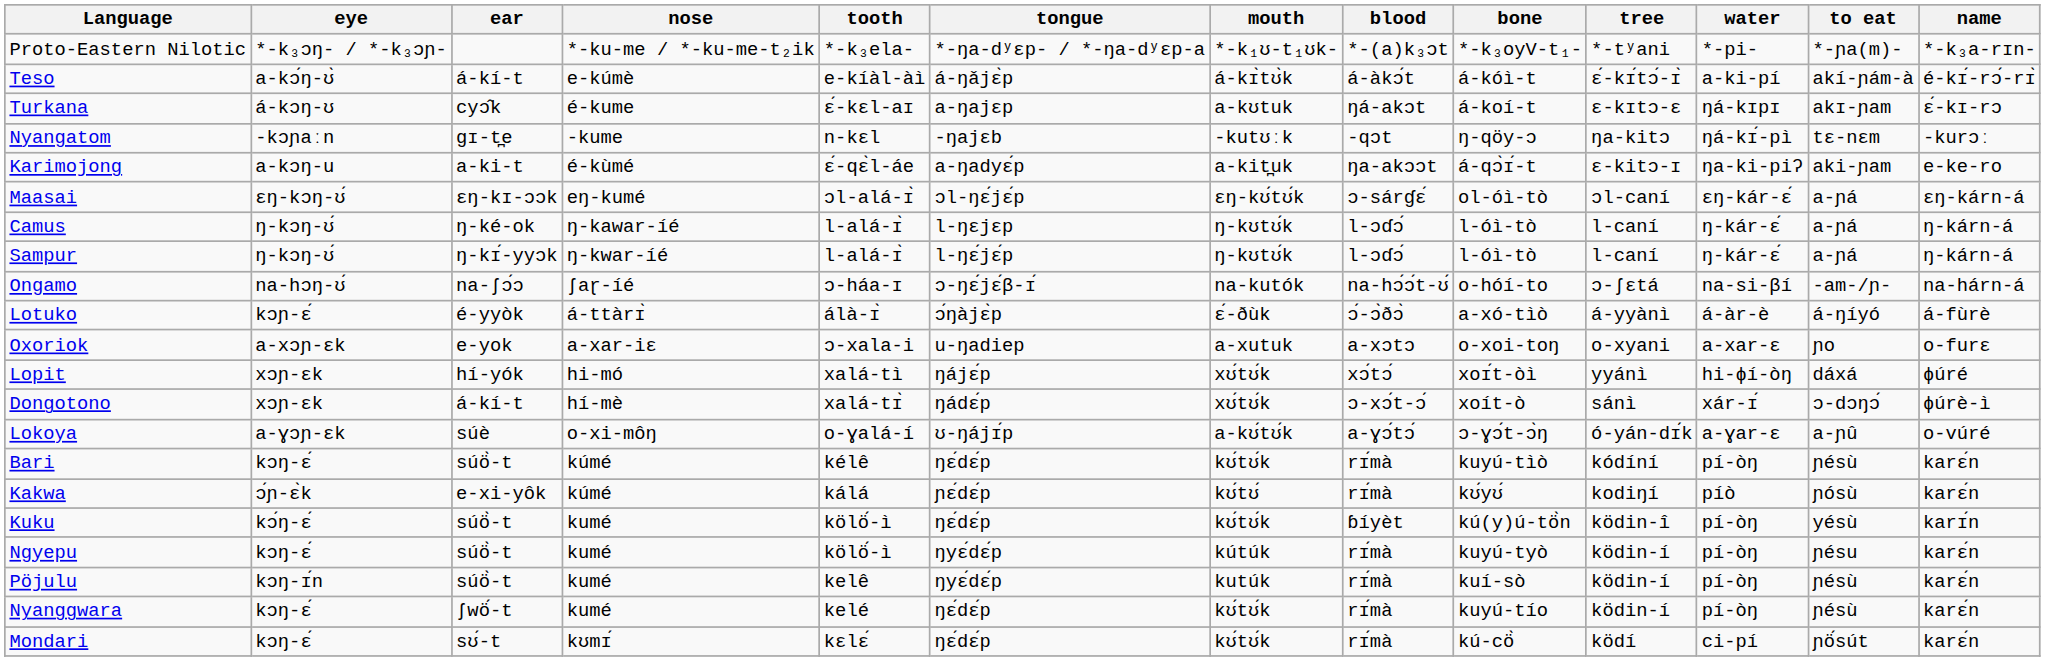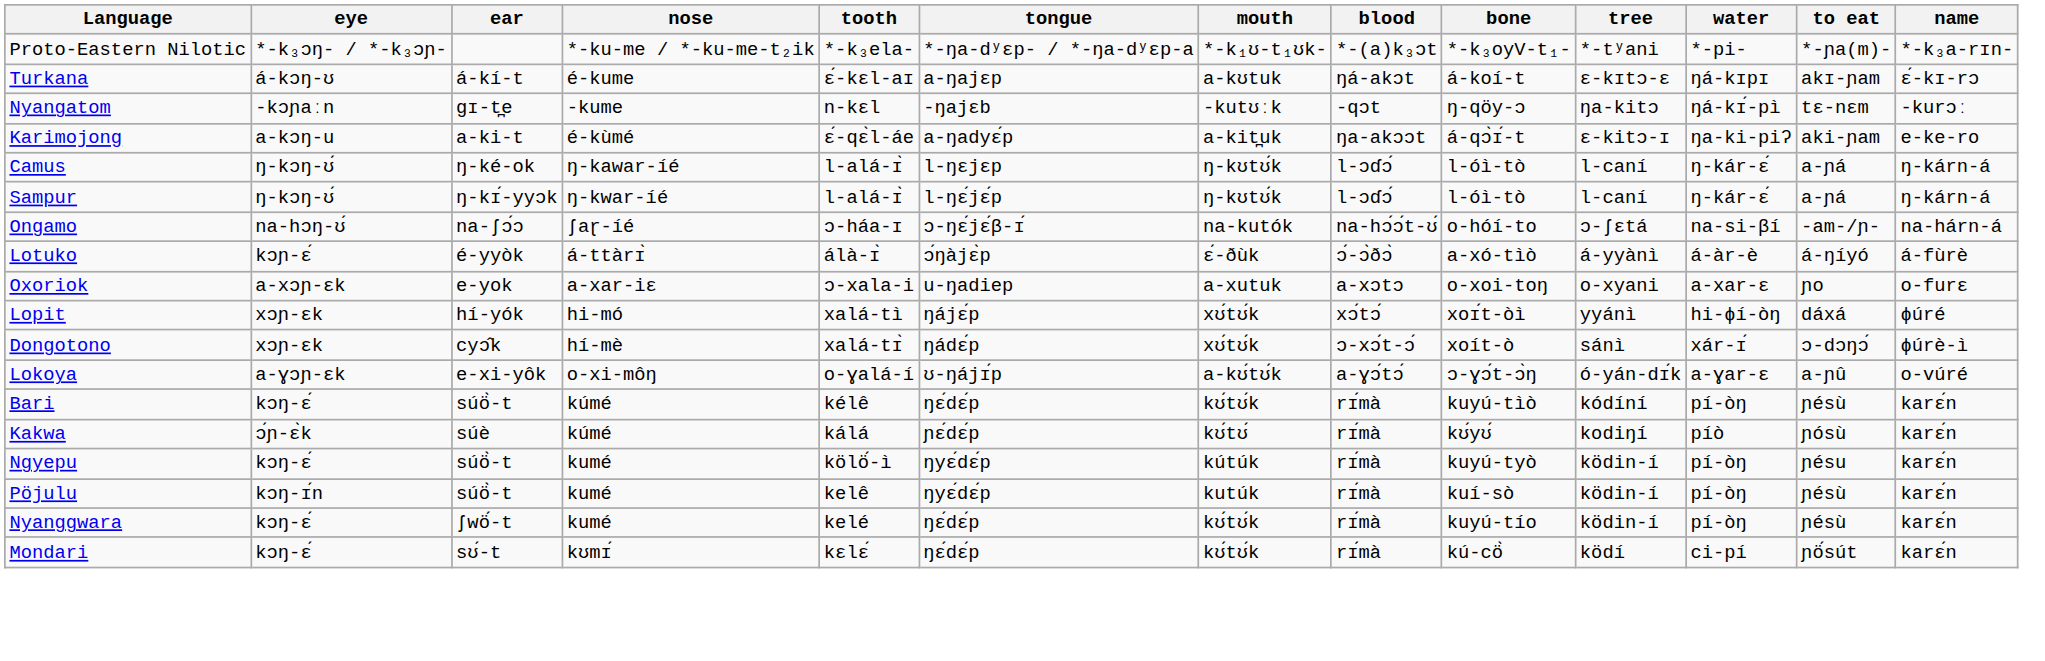 <table class="wikitable sortable" | style="font-size: 85%">
 <tr>
 <th>Language</th>
 <th>eye</th>
 <th>ear</th>
 <th>nose</th>
 <th>tooth</th>
 <th>tongue</th>
 <th>mouth</th>
 <th>blood</th>
 <th>bone</th>
 <th>tree</th>
 <th>water</th>
 <th>to eat</th>
 <th>name</th>
 </tr>
 <tr>
 <td>Proto-Eastern Nilotic</td>
 <td>*-k₃ɔŋ- / *-k₃ɔɲ-</td>
 <td></td>
 <td>*-ku-me / *-ku-me-t₂ik</td>
 <td>*-k₃ela-</td>
 <td>*-ŋa-dʸɛp- / *-ŋa-dʸɛp-a</td>
 <td>*-k₁ʊ-t₁ʊk-</td>
 <td>*-(a)k₃ɔt</td>
 <td>*-k₃oyV-t₁-</td>
 <td>*-tʸani</td>
 <td>*-pi-</td>
 <td>*-ɲa(m)-</td>
 <td>*-k₃a-rɪn-</td>
 </tr>
 <tr>
-<td><a href='#'>Teso</a></td>
-<td>a-kɔ́ŋ-ʊ̀</td>
-<td>á-kí-t</td>
-<td>e-kúmè</td>
-<td>e-kíàl-àì</td>
-<td>á-ŋǎjɛ̀p</td>
-<td>á-kɪ̀tʊ̀k</td>
-<td>á-àkɔ́t</td>
-<td>á-kóì-t</td>
-<td>ɛ́-kɪ́tɔ́-ɪ̀</td>
-<td>a-ki-pí</td>
-<td>akí-ɲám-à</td>
-<td>é-kɪ́-rɔ́-rɪ̀</td>
-</tr>
-<tr>
 <td><a href='#'>Turkana</a></td>
 <td>á-kɔŋ-ʊ</td>
-<td>cyɔ̂k</td>
+<td>á-kí-t</td>
 <td>é-kume</td>
 <td>ɛ́-kɛl-aɪ</td>
 <td>a-ŋajɛp</td>
 <td>a-kʊtuk</td>
 <td>ŋá-akɔt</td>
 <td>á-koí-t</td>
 <td>ɛ-kɪtɔ-ɛ</td>
 <td>ŋá-kɪpɪ</td>
 <td>akɪ-ɲam</td>
 <td>ɛ́-kɪ-rɔ</td>
 </tr>
 <tr>
 <td><a href='#'>Nyangatom</a></td>
 <td>-kɔɲaːn</td>
 <td>gɪ-t̪e</td>
 <td>-kume</td>
 <td>n-kɛl</td>
 <td>-ŋajɛb</td>
 <td>-kutʊːk</td>
 <td>-qɔt</td>
 <td>ŋ-qöy-ɔ</td>
 <td>ŋa-kitɔ</td>
 <td>ŋá-kɪ́-pì</td>
 <td>tɛ-nɛm</td>
 <td>-kurɔː</td>
 </tr>
 <tr>
 <td><a href='#'>Karimojong</a></td>
 <td>a-kɔŋ-u</td>
 <td>a-ki-t</td>
 <td>é-kùmé</td>
 <td>ɛ́-qɛ̀l-áe</td>
 <td>a-ŋadyɛ́p</td>
 <td>a-kit̪uk</td>
 <td>ŋa-akɔɔt</td>
 <td>á-qɔ̀ɪ́-t</td>
 <td>ɛ-kitɔ-ɪ</td>
 <td>ŋa-ki-piʔ</td>
 <td>aki-ɲam</td>
 <td>e-ke-ro</td>
-</tr>
-<tr>
-<td><a href='#'>Maasai</a></td>
-<td>ɛŋ-kɔŋ-ʊ́</td>
-<td>ɛŋ-kɪ-ɔɔk</td>
-<td>eŋ-kumé</td>
-<td>ɔl-alá-ɪ̀</td>
-<td>ɔl-ŋɛ́jɛ́p</td>
-<td>ɛŋ-kʊ́tʊ́k</td>
-<td>ɔ-sárɠɛ́</td>
-<td>ol-óì-tò</td>
-<td>ɔl-caní</td>
-<td>ɛŋ-kár-ɛ́</td>
-<td>a-ɲá</td>
-<td>ɛŋ-kárn-á</td>
 </tr>
 <tr>
 <td><a href='#'>Camus</a></td>
 <td>ŋ-kɔŋ-ʊ́</td>
 <td>ŋ-ké-ok</td>
 <td>ŋ-kawar-íé</td>
 <td>l-alá-ɪ̀</td>
 <td>l-ŋɛjɛp</td>
 <td>ŋ-kʊtʊ́k</td>
 <td>l-ɔɗɔ́</td>
 <td>l-óì-tò</td>
 <td>l-caní</td>
 <td>ŋ-kár-ɛ́</td>
 <td>a-ɲá</td>
 <td>ŋ-kárn-á</td>
 </tr>
 <tr>
 <td><a href='#'>Sampur</a></td>
 <td>ŋ-kɔŋ-ʊ́</td>
 <td>ŋ-kɪ́-yyɔk</td>
 <td>ŋ-kwar-íé</td>
 <td>l-alá-ɪ̀</td>
 <td>l-ŋɛ́jɛ́p</td>
 <td>ŋ-kʊtʊ́k</td>
 <td>l-ɔɗɔ́</td>
 <td>l-óì-tò</td>
 <td>l-caní</td>
 <td>ŋ-kár-ɛ́</td>
 <td>a-ɲá</td>
 <td>ŋ-kárn-á</td>
 </tr>
 <tr>
 <td><a href='#'>Ongamo</a></td>
 <td>na-hɔŋ-ʊ́</td>
 <td>na-ʃɔ́ɔ</td>
 <td>ʃaɽ-íé</td>
 <td>ɔ-háa-ɪ</td>
 <td>ɔ-ŋɛ́jɛ́β-ɪ́</td>
 <td>na-kutók</td>
 <td>na-hɔ́ɔ́t-ʊ́</td>
 <td>o-hóí-to</td>
 <td>ɔ-ʃɛtá</td>
 <td>na-si-βí</td>
 <td>-am-/ɲ-</td>
 <td>na-hárn-á</td>
 </tr>
 <tr>
 <td><a href='#'>Lotuko</a></td>
 <td>kɔɲ-ɛ́</td>
 <td>é-yyòk</td>
 <td>á-ttàrɪ̀</td>
 <td>álà-ɪ̀</td>
 <td>ɔ́ŋàjɛ̀p</td>
 <td>ɛ́-ðùk</td>
 <td>ɔ́-ɔ̀ðɔ̀</td>
 <td>a-xó-tìò</td>
 <td>á-yyànì</td>
 <td>á-àr-è</td>
 <td>á-ŋíyó</td>
 <td>á-fùrè</td>
 </tr>
 <tr>
 <td><a href='#'>Oxoriok</a></td>
 <td>a-xɔɲ-ɛk</td>
 <td>e-yok</td>
 <td>a-xar-iɛ</td>
 <td>ɔ-xala-i</td>
 <td>u-ŋadiep</td>
 <td>a-xutuk</td>
 <td>a-xɔtɔ</td>
 <td>o-xoi-toŋ</td>
 <td>o-xyani</td>
 <td>a-xar-ɛ</td>
 <td>ɲo</td>
 <td>o-furɛ</td>
 </tr>
 <tr>
 <td><a href='#'>Lopit</a></td>
 <td>xɔɲ-ɛk</td>
 <td>hí-yók</td>
 <td>hi-mó</td>
 <td>xalá-tì</td>
 <td>ŋájɛ́p</td>
 <td>xʊ́tʊ́k</td>
 <td>xɔ́tɔ́</td>
 <td>xoɪ́t-òì</td>
 <td>yyánì</td>
 <td>hi-ɸí-òŋ</td>
 <td>dáxá</td>
 <td>ɸúré</td>
 </tr>
 <tr>
 <td><a href='#'>Dongotono</a></td>
 <td>xɔɲ-ɛk</td>
-<td>á-kí-t</td>
+<td>cyɔ̂k</td>
 <td>hí-mè</td>
 <td>xalá-tɪ̀</td>
 <td>ŋádɛ́p</td>
 <td>xʊ́tʊ́k</td>
 <td>ɔ-xɔ́t-ɔ́</td>
 <td>xoít-ò</td>
 <td>sánì</td>
 <td>xár-ɪ́</td>
 <td>ɔ-dɔŋɔ́</td>
 <td>ɸúrè-ì</td>
 </tr>
 <tr>
 <td><a href='#'>Lokoya</a></td>
 <td>a-ɣɔɲ-ɛk</td>
-<td>súè</td>
+<td>e-xi-yôk</td>
 <td>o-xi-môŋ</td>
 <td>o-ɣalá-í</td>
 <td>ʊ-ŋájɪ́p</td>
 <td>a-kʊ́tʊ́k</td>
 <td>a-ɣɔ́tɔ́</td>
 <td>ɔ-ɣɔ́t-ɔ̀ŋ</td>
 <td>ó-yán-dɪ́k</td>
 <td>a-ɣar-ɛ</td>
 <td>a-ɲû</td>
 <td>o-vúré</td>
 </tr>
 <tr>
 <td><a href='#'>Bari</a></td>
 <td>kɔŋ-ɛ́</td>
 <td>súö̀-t</td>
 <td>kúmé</td>
 <td>kélê</td>
 <td>ŋɛ́dɛ́p</td>
 <td>kʊ́tʊ́k</td>
 <td>rɪ́mà</td>
 <td>kuyú-tìò</td>
 <td>kódíní</td>
 <td>pí-òŋ</td>
 <td>ɲésù</td>
 <td>karɛ́n</td>
 </tr>
 <tr>
 <td><a href='#'>Kakwa</a></td>
 <td>ɔ́ɲ-ɛ̀k</td>
-<td>e-xi-yôk</td>
+<td>súè</td>
 <td>kúmé</td>
 <td>kálá</td>
 <td>ɲɛ́dɛ́p</td>
 <td>kʊ́tʊ́</td>
 <td>rɪ́mà</td>
 <td>kʊ́yʊ́</td>
 <td>kodiŋí</td>
 <td>píò</td>
 <td>ɲósù</td>
 <td>karɛ́n</td>
-</tr>
-<tr>
-<td><a href='#'>Kuku</a></td>
-<td>kɔ́ŋ-ɛ́</td>
-<td>súö̀-t</td>
-<td>kumé</td>
-<td>kölö́-ì</td>
-<td>ŋɛ́dɛ́p</td>
-<td>kʊ́tʊ́k</td>
-<td>ɓíyèt</td>
-<td>kú(y)ú-tö̀n</td>
-<td>ködin-î</td>
-<td>pí-òŋ</td>
-<td>yésù</td>
-<td>karɪ́n</td>
 </tr>
 <tr>
 <td><a href='#'>Ngyepu</a></td>
 <td>kɔŋ-ɛ́</td>
 <td>súö̀-t</td>
 <td>kumé</td>
 <td>kölö́-ì</td>
 <td>ŋyɛ́dɛ́p</td>
 <td>kútúk</td>
 <td>rɪ́mà</td>
 <td>kuyú-tyò</td>
 <td>ködin-í</td>
 <td>pí-òŋ</td>
 <td>ɲésu</td>
 <td>karɛ́n</td>
 </tr>
 <tr>
 <td><a href='#'>Pöjulu</a></td>
 <td>kɔŋ-ɪ́n</td>
 <td>súö̀-t</td>
 <td>kumé</td>
 <td>kelê</td>
 <td>ŋyɛ́dɛ́p</td>
 <td>kutúk</td>
 <td>rɪ́mà</td>
 <td>kuí-sò</td>
 <td>ködin-í</td>
 <td>pí-òŋ</td>
 <td>ɲésù</td>
 <td>karɛ́n</td>
 </tr>
 <tr>
 <td><a href='#'>Nyanggwara</a></td>
 <td>kɔŋ-ɛ́</td>
 <td>ʃwö́-t</td>
 <td>kumé</td>
 <td>kelé</td>
 <td>ŋɛ́dɛ́p</td>
 <td>kʊ́tʊ́k</td>
 <td>rɪ́mà</td>
 <td>kuyú-tío</td>
 <td>ködin-í</td>
 <td>pí-òŋ</td>
 <td>ɲésù</td>
 <td>karɛ́n</td>
 </tr>
 <tr>
 <td><a href='#'>Mondari</a></td>
 <td>kɔŋ-ɛ́</td>
 <td>sʊ́-t</td>
 <td>kʊmɪ́</td>
 <td>kɛlɛ́</td>
 <td>ŋɛ́dɛ́p</td>
 <td>kʊ́tʊ́k</td>
 <td>rɪ́mà</td>
 <td>kú-cö̀</td>
 <td>ködí</td>
 <td>ci-pí</td>
 <td>ɲö́sút</td>
 <td>karɛ́n</td>
 </tr>
 </table>
